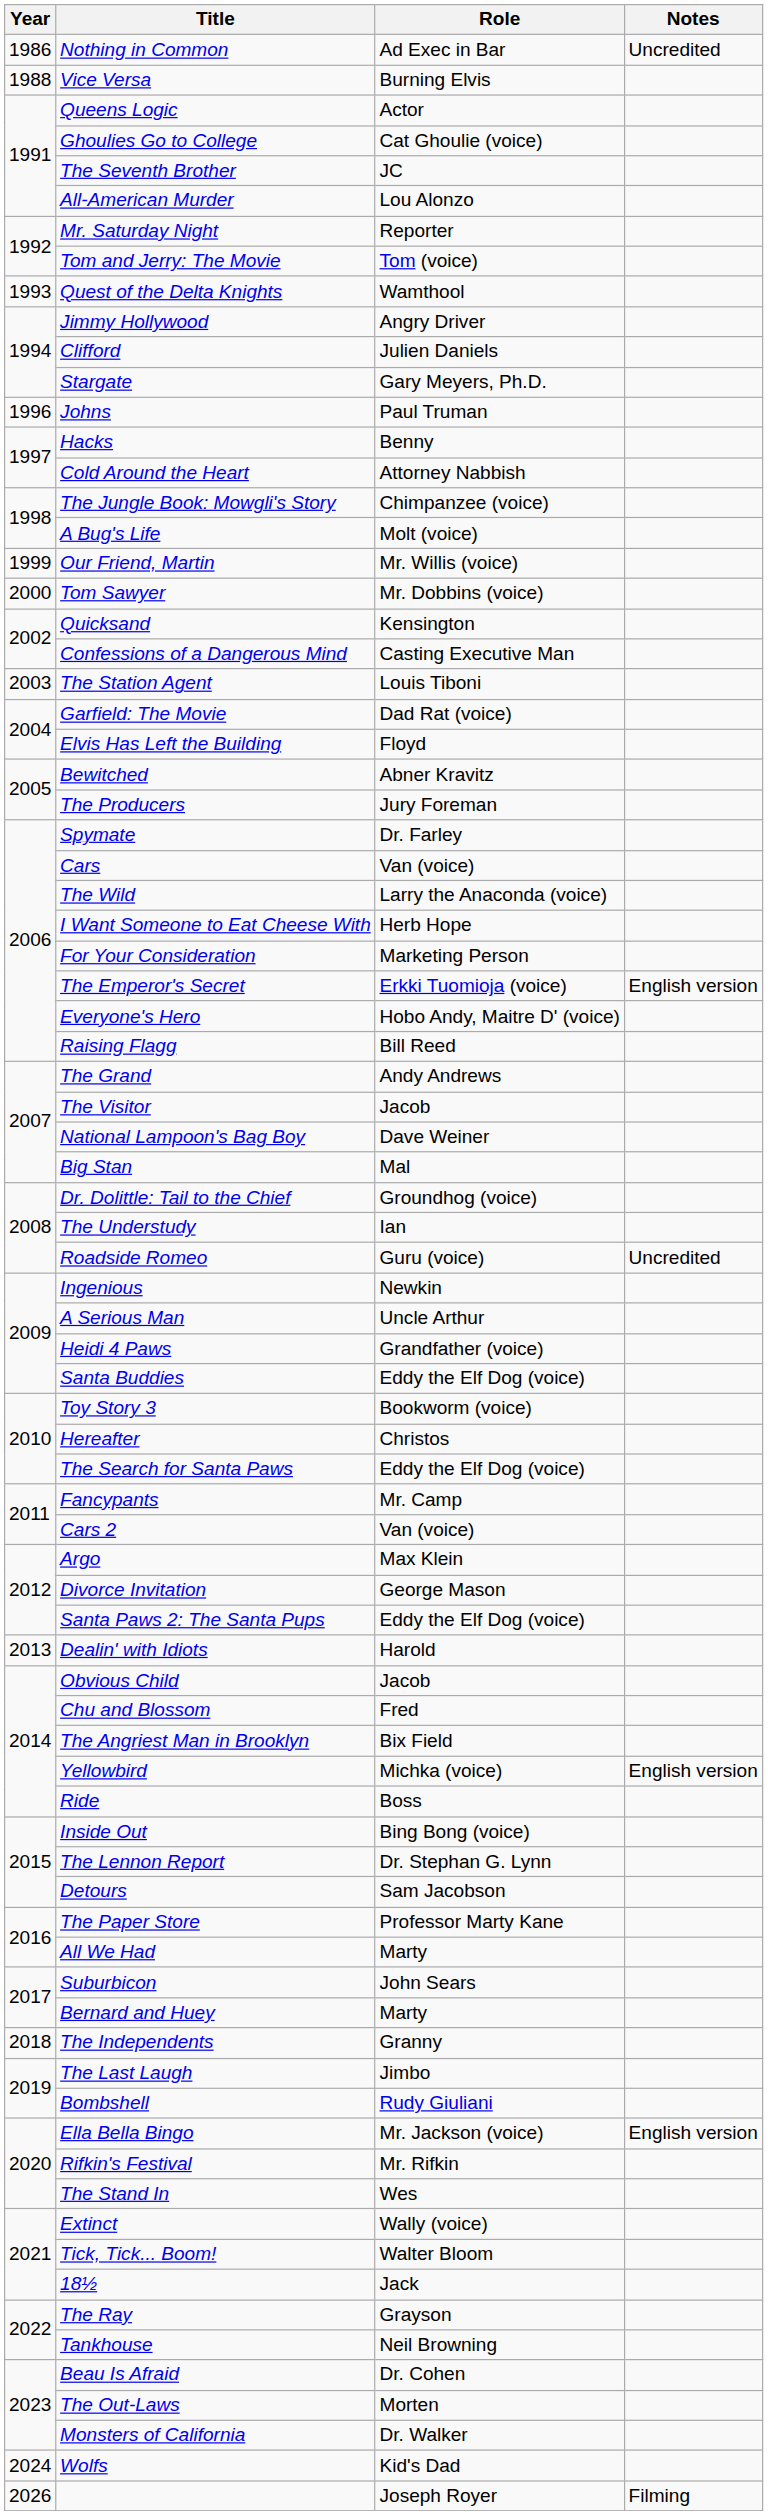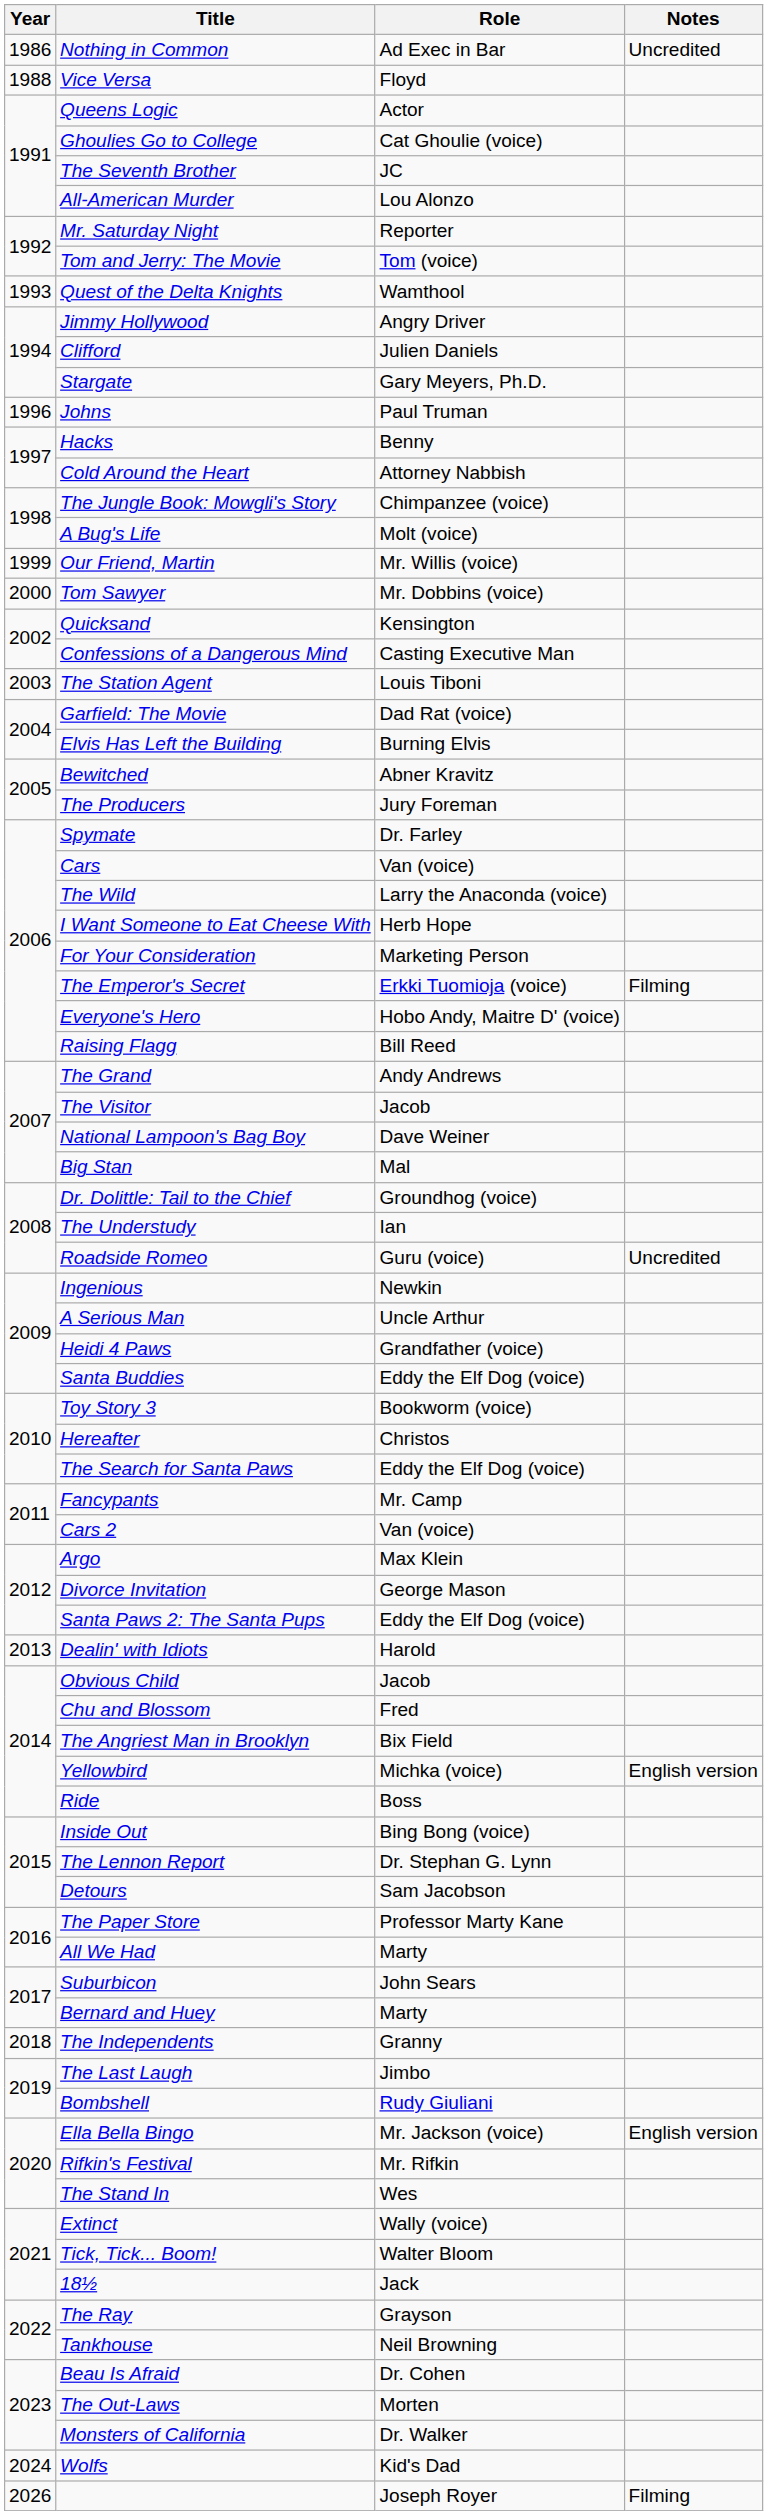 <table class="wikitable sortable">
 <tr>
 <th>Year</th>
 <th>Title</th>
 <th>Role</th>
 <th class="unsortable">Notes</th>
 </tr>
 <tr>
 <td>1986</td>
 <td><em><a href='#'>Nothing in Common</a></em></td>
 <td>Ad Exec in Bar</td>
 <td>Uncredited</td>
 </tr>
 <tr>
 <td>1988</td>
 <td><em><a href='#'>Vice Versa</a></em></td>
-<td>Burning Elvis</td>
+<td>Floyd</td>
 <td></td>
 </tr>
 <tr>
 <td rowspan=4>1991</td>
 <td><em><a href='#'>Queens Logic</a></em></td>
 <td>Actor</td>
 <td></td>
 </tr>
 <tr>
 <td><em><a href='#'>Ghoulies Go to College</a></em></td>
 <td>Cat Ghoulie (voice)</td>
 <td></td>
 </tr>
 <tr>
 <td><em><a href='#'>The Seventh Brother</a></em></td>
 <td>JC</td>
 <td></td>
 </tr>
 <tr>
 <td><em><a href='#'>All-American Murder</a></em></td>
 <td>Lou Alonzo</td>
 <td></td>
 </tr>
 <tr>
 <td rowspan=2>1992</td>
 <td><em><a href='#'>Mr. Saturday Night</a></em></td>
 <td>Reporter</td>
 <td></td>
 </tr>
 <tr>
 <td><em><a href='#'>Tom and Jerry: The Movie</a></em></td>
 <td><a href='#'>Tom</a> (voice)</td>
 <td></td>
 </tr>
 <tr>
 <td>1993</td>
 <td><em><a href='#'>Quest of the Delta Knights</a></em></td>
 <td>Wamthool</td>
 <td></td>
 </tr>
 <tr>
 <td rowspan=3>1994</td>
 <td><em><a href='#'>Jimmy Hollywood</a></em></td>
 <td>Angry Driver</td>
 <td></td>
 </tr>
 <tr>
 <td><em><a href='#'>Clifford</a></em></td>
 <td>Julien Daniels</td>
 <td></td>
 </tr>
 <tr>
 <td><em><a href='#'>Stargate</a></em></td>
 <td>Gary Meyers, Ph.D.</td>
 <td></td>
 </tr>
 <tr>
 <td>1996</td>
 <td><em><a href='#'>Johns</a></em></td>
 <td>Paul Truman</td>
 <td></td>
 </tr>
 <tr>
 <td rowspan=2>1997</td>
 <td><em><a href='#'>Hacks</a></em></td>
 <td>Benny</td>
 <td></td>
 </tr>
 <tr>
 <td><em><a href='#'>Cold Around the Heart</a></em></td>
 <td>Attorney Nabbish</td>
 <td></td>
 </tr>
 <tr>
 <td rowspan="2">1998</td>
 <td><em><a href='#'>The Jungle Book: Mowgli's Story</a></em></td>
 <td>Chimpanzee (voice)</td>
 <td></td>
 </tr>
 <tr>
 <td><em><a href='#'>A Bug's Life</a></em></td>
 <td>Molt (voice)</td>
 <td></td>
 </tr>
 <tr>
 <td>1999</td>
 <td><em><a href='#'>Our Friend, Martin</a></em></td>
 <td>Mr. Willis (voice)</td>
 <td></td>
 </tr>
 <tr>
 <td>2000</td>
 <td><em><a href='#'>Tom Sawyer</a></em></td>
 <td>Mr. Dobbins (voice)</td>
 <td></td>
 </tr>
 <tr>
 <td rowspan=2>2002</td>
 <td><em><a href='#'>Quicksand</a></em></td>
 <td>Kensington</td>
 <td></td>
 </tr>
 <tr>
 <td><em><a href='#'>Confessions of a Dangerous Mind</a></em></td>
 <td>Casting Executive Man</td>
 <td></td>
 </tr>
 <tr>
 <td>2003</td>
 <td><em><a href='#'>The Station Agent</a></em></td>
 <td>Louis Tiboni</td>
 <td></td>
 </tr>
 <tr>
 <td rowspan=2>2004</td>
 <td><em><a href='#'>Garfield: The Movie</a></em></td>
 <td>Dad Rat (voice)</td>
 <td></td>
 </tr>
 <tr>
 <td><em><a href='#'>Elvis Has Left the Building</a></em></td>
-<td>Floyd</td>
+<td>Burning Elvis</td>
 <td></td>
 </tr>
 <tr>
 <td rowspan=2>2005</td>
 <td><em><a href='#'>Bewitched</a></em></td>
 <td>Abner Kravitz</td>
 <td></td>
 </tr>
 <tr>
 <td><em><a href='#'>The Producers</a></em></td>
 <td>Jury Foreman</td>
 <td></td>
 </tr>
 <tr>
 <td rowspan=8>2006</td>
 <td><em><a href='#'>Spymate</a></em></td>
 <td>Dr. Farley</td>
 <td></td>
 </tr>
 <tr>
 <td><em><a href='#'>Cars</a></em></td>
 <td>Van (voice)</td>
 <td></td>
 </tr>
 <tr>
 <td><em><a href='#'>The Wild</a></em></td>
 <td>Larry the Anaconda (voice)</td>
 <td></td>
 </tr>
 <tr>
 <td><em><a href='#'>I Want Someone to Eat Cheese With</a></em></td>
 <td>Herb Hope</td>
 <td></td>
 </tr>
 <tr>
 <td><em><a href='#'>For Your Consideration</a></em></td>
 <td>Marketing Person</td>
 <td></td>
 </tr>
 <tr>
 <td><em><a href='#'>The Emperor's Secret</a></em></td>
 <td><a href='#'>Erkki Tuomioja</a> (voice)</td>
-<td>English version</td>
+<td>Filming</td>
 </tr>
 <tr>
 <td><em><a href='#'>Everyone's Hero</a></em></td>
 <td>Hobo Andy, Maitre D' (voice)</td>
 <td></td>
 </tr>
 <tr>
 <td><em><a href='#'>Raising Flagg</a></em></td>
 <td>Bill Reed</td>
 <td></td>
 </tr>
 <tr>
 <td rowspan=4>2007</td>
 <td><em><a href='#'>The Grand</a></em></td>
 <td>Andy Andrews</td>
 <td></td>
 </tr>
 <tr>
 <td><em><a href='#'>The Visitor</a></em></td>
 <td>Jacob</td>
 <td></td>
 </tr>
 <tr>
 <td><em><a href='#'>National Lampoon's Bag Boy</a></em></td>
 <td>Dave Weiner</td>
 <td></td>
 </tr>
 <tr>
 <td><em><a href='#'>Big Stan</a></em></td>
 <td>Mal</td>
 <td></td>
 </tr>
 <tr>
 <td rowspan=3>2008</td>
 <td><em><a href='#'>Dr. Dolittle: Tail to the Chief</a></em></td>
 <td>Groundhog (voice)</td>
 <td></td>
 </tr>
 <tr>
 <td><em><a href='#'>The Understudy</a></em></td>
 <td>Ian</td>
 <td></td>
 </tr>
 <tr>
 <td><em><a href='#'>Roadside Romeo</a></em></td>
 <td>Guru (voice)</td>
 <td>Uncredited</td>
 </tr>
 <tr>
 <td rowspan=4>2009</td>
 <td><em><a href='#'>Ingenious</a></em></td>
 <td>Newkin</td>
 <td></td>
 </tr>
 <tr>
 <td><em><a href='#'>A Serious Man</a></em></td>
 <td>Uncle Arthur</td>
 <td></td>
 </tr>
 <tr>
 <td><em><a href='#'>Heidi 4 Paws</a></em></td>
 <td>Grandfather (voice)</td>
 <td></td>
 </tr>
 <tr>
 <td><em><a href='#'>Santa Buddies</a></em></td>
 <td>Eddy the Elf Dog (voice)</td>
 <td></td>
 </tr>
 <tr>
 <td rowspan=3>2010</td>
 <td><em><a href='#'>Toy Story 3</a></em></td>
 <td>Bookworm (voice)</td>
 <td></td>
 </tr>
 <tr>
 <td><em><a href='#'>Hereafter</a></em></td>
 <td>Christos</td>
 <td></td>
 </tr>
 <tr>
 <td><em><a href='#'>The Search for Santa Paws</a></em></td>
 <td>Eddy the Elf Dog (voice)</td>
 <td></td>
 </tr>
 <tr>
 <td rowspan=2>2011</td>
 <td><em><a href='#'>Fancypants</a></em></td>
 <td>Mr. Camp</td>
 <td></td>
 </tr>
 <tr>
 <td><em><a href='#'>Cars 2</a></em></td>
 <td>Van (voice)</td>
 <td></td>
 </tr>
 <tr>
 <td rowspan=3>2012</td>
 <td><em><a href='#'>Argo</a></em></td>
 <td>Max Klein</td>
 <td></td>
 </tr>
 <tr>
 <td><em><a href='#'>Divorce Invitation</a></em></td>
 <td>George Mason</td>
 <td></td>
 </tr>
 <tr>
 <td><em><a href='#'>Santa Paws 2: The Santa Pups</a></em></td>
 <td>Eddy the Elf Dog (voice)</td>
 <td></td>
 </tr>
 <tr>
 <td>2013</td>
 <td><em><a href='#'>Dealin' with Idiots</a></em></td>
 <td>Harold</td>
 <td></td>
 </tr>
 <tr>
 <td rowspan=5>2014</td>
 <td><em><a href='#'>Obvious Child</a></em></td>
 <td>Jacob</td>
 <td></td>
 </tr>
 <tr>
 <td><em><a href='#'>Chu and Blossom</a></em></td>
 <td>Fred</td>
 <td></td>
 </tr>
 <tr>
 <td><em><a href='#'>The Angriest Man in Brooklyn</a></em></td>
 <td>Bix Field</td>
 <td></td>
 </tr>
 <tr>
 <td><em><a href='#'>Yellowbird</a></em></td>
 <td>Michka (voice)</td>
 <td>English version</td>
 </tr>
 <tr>
 <td><em><a href='#'>Ride</a></em></td>
 <td>Boss</td>
 <td></td>
 </tr>
 <tr>
 <td rowspan="3">2015</td>
 <td><em><a href='#'>Inside Out</a></em></td>
 <td>Bing Bong (voice)</td>
 <td></td>
 </tr>
 <tr>
 <td><em><a href='#'>The Lennon Report</a></em></td>
 <td>Dr. Stephan G. Lynn</td>
 <td></td>
 </tr>
 <tr>
 <td><em><a href='#'>Detours</a></em></td>
 <td>Sam Jacobson</td>
 <td></td>
 </tr>
 <tr>
 <td rowspan="2">2016</td>
 <td><em><a href='#'>The Paper Store</a></em></td>
 <td>Professor Marty Kane</td>
 <td></td>
 </tr>
 <tr>
 <td><em><a href='#'>All We Had</a></em></td>
 <td>Marty</td>
 <td></td>
 </tr>
 <tr>
 <td rowspan="2">2017</td>
 <td><em><a href='#'>Suburbicon</a></em></td>
 <td>John Sears</td>
 <td></td>
 </tr>
 <tr>
 <td><em><a href='#'>Bernard and Huey</a></em></td>
 <td>Marty</td>
 <td></td>
 </tr>
 <tr>
 <td>2018</td>
 <td><em><a href='#'>The Independents</a></em></td>
 <td>Granny</td>
 <td></td>
 </tr>
 <tr>
 <td rowspan="2">2019</td>
 <td><em><a href='#'>The Last Laugh</a></em></td>
 <td>Jimbo</td>
 <td></td>
 </tr>
 <tr>
 <td><em><a href='#'>Bombshell</a></em></td>
 <td><a href='#'>Rudy Giuliani</a></td>
 <td></td>
 </tr>
 <tr>
 <td rowspan="3">2020</td>
 <td><em><a href='#'>Ella Bella Bingo</a></em></td>
 <td>Mr. Jackson (voice)</td>
 <td>English version</td>
 </tr>
 <tr>
 <td><em><a href='#'>Rifkin's Festival</a></em></td>
 <td>Mr. Rifkin</td>
 <td></td>
 </tr>
 <tr>
 <td><em><a href='#'>The Stand In</a></em></td>
 <td>Wes</td>
 <td></td>
 </tr>
 <tr>
 <td rowspan="3">2021</td>
 <td><em><a href='#'>Extinct</a></em></td>
 <td>Wally (voice)</td>
 <td></td>
 </tr>
 <tr>
 <td><em><a href='#'>Tick, Tick... Boom!</a></em></td>
 <td>Walter Bloom</td>
 <td></td>
 </tr>
 <tr>
 <td><em><a href='#'>18½</a></em></td>
 <td>Jack</td>
 <td></td>
 </tr>
 <tr>
 <td rowspan="2">2022</td>
 <td><em><a href='#'>The Ray</a></em></td>
 <td>Grayson</td>
 <td></td>
 </tr>
 <tr>
 <td><em><a href='#'>Tankhouse</a></em></td>
 <td>Neil Browning</td>
 <td></td>
 </tr>
 <tr>
 <td rowspan="3">2023</td>
 <td><em><a href='#'>Beau Is Afraid</a></em></td>
 <td>Dr. Cohen</td>
 <td></td>
 </tr>
 <tr>
 <td><em><a href='#'>The Out-Laws</a></em></td>
 <td>Morten</td>
 <td></td>
 </tr>
 <tr>
 <td><em><a href='#'>Monsters of California</a></em></td>
 <td>Dr. Walker</td>
 <td></td>
 </tr>
 <tr>
 <td>2024</td>
 <td><em><a href='#'>Wolfs</a></em></td>
 <td>Kid's Dad</td>
 <td></td>
 </tr>
 <tr>
 <td>2026</td>
 <td></td>
 <td>Joseph Royer</td>
 <td>Filming</td>
 </tr>
 </table>
